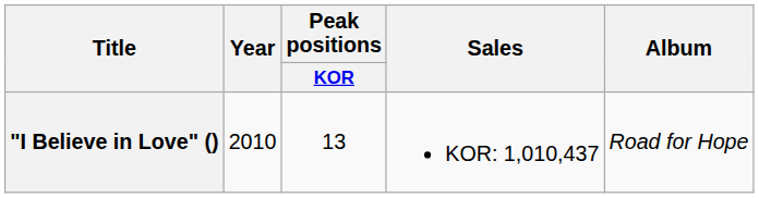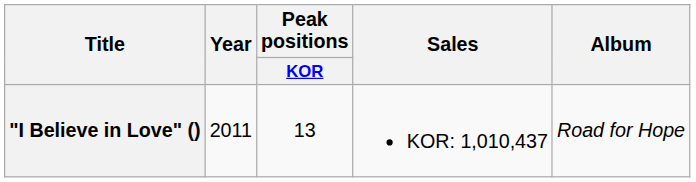 <table class="wikitable plainrowheaders" style="text-align:center">
 <tr>
 <th scope="col" rowspan="2">Title</th>
 <th scope="col" rowspan="2">Year</th>
 <th scope="col" colspan="1">Peak positions</th>
 <th scope="col" rowspan="2">Sales</th>
 <th scope="col" rowspan="2">Album</th>
 </tr>
 <tr>
 <th scope="col" style="width:4em;font-size:85%"><a href='#'>KOR</a><br></th>
 </tr>
 <tr>
 <th scope="row">"I Believe in Love" () </th>
-<td>2010</td>
+<td>2011</td>
 <td>13</td>
 <td><br><ul><li>KOR: 1,010,437</li></ul></td>
 <td><em>Road for Hope</em></td>
 </tr>
 </table>
